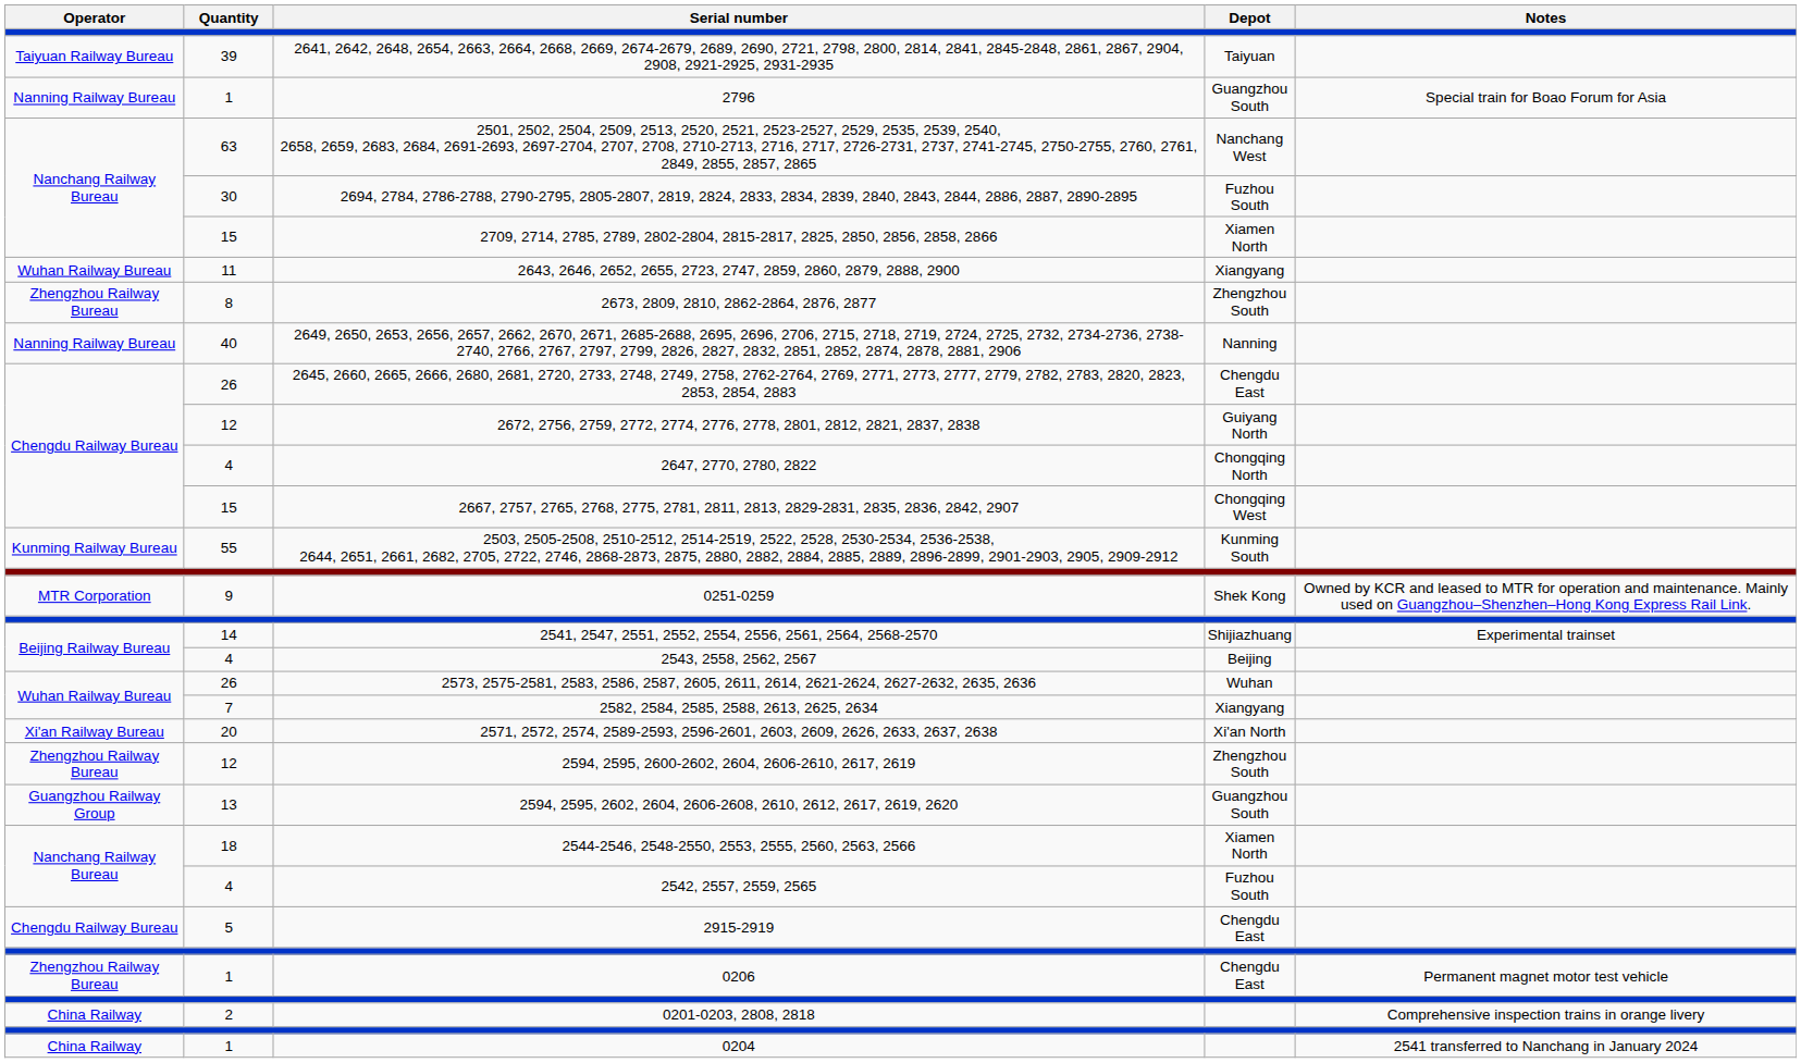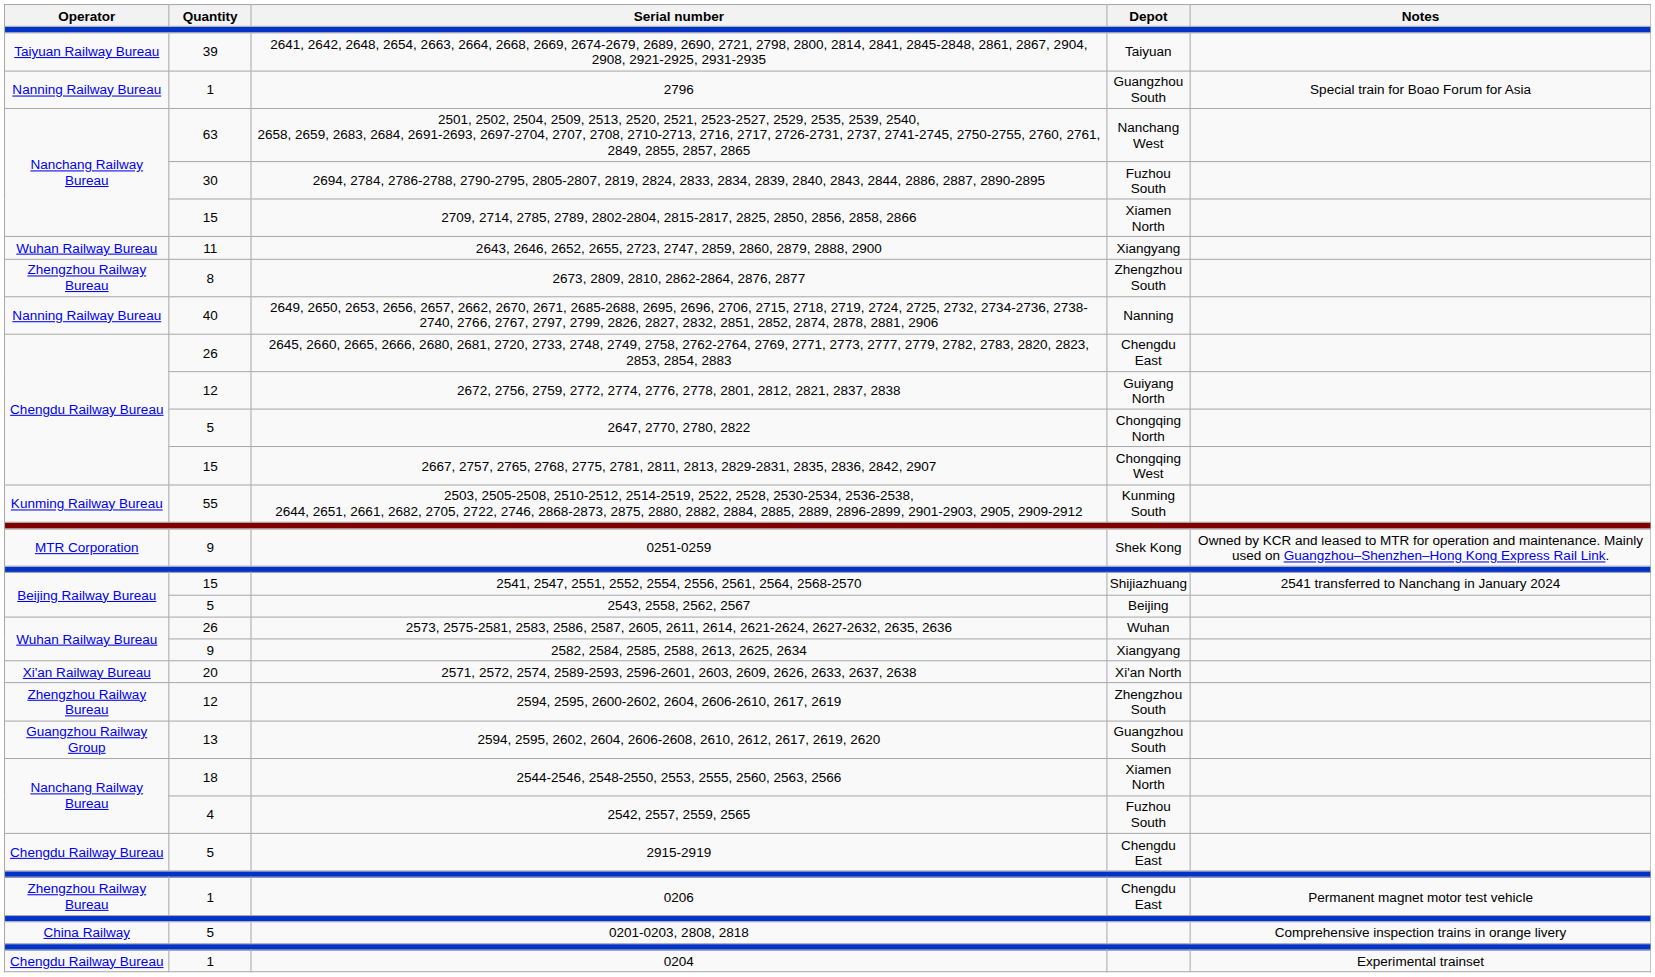 <table class="wikitable" style="width:100%; text-align: center; font-size: small;">
 <tr>
 <th style="width:10%"><strong>Operator</strong></th>
 <th style="width:5%"><strong>Quantity</strong></th>
 <th style="width:52%"><strong>Serial number</strong></th>
 <th style="width:5%"><strong>Depot</strong></th>
 <th style="width:30%"><strong>Notes</strong></th>
 </tr>
 <tr align=center bgcolor=#0033c9>
 <td colspan = 6><strong></strong></td>
 </tr>
 <tr>
 <td><a href='#'>Taiyuan Railway Bureau</a></td>
 <td>39</td>
 <td>2641, 2642, 2648, 2654, 2663, 2664, 2668, 2669, 2674-2679, 2689, 2690, 2721, 2798, 2800, 2814, 2841, 2845-2848, 2861, 2867, 2904, 2908, 2921-2925, 2931-2935</td>
 <td>Taiyuan</td>
 <td></td>
 </tr>
 <tr>
 <td><a href='#'>Nanning Railway Bureau</a></td>
 <td>1</td>
 <td>2796</td>
 <td>Guangzhou South</td>
 <td>Special train for Boao Forum for Asia</td>
 </tr>
 <tr>
 <td rowspan=3><a href='#'>Nanchang Railway Bureau</a></td>
 <td>63</td>
 <td>2501, 2502, 2504, 2509, 2513, 2520, 2521, 2523-2527, 2529, 2535, 2539, 2540, <br>2658, 2659, 2683, 2684, 2691-2693, 2697-2704, 2707, 2708, 2710-2713, 2716, 2717, 2726-2731, 2737, 2741-2745, 2750-2755, 2760, 2761, 2849, 2855, 2857, 2865</td>
 <td>Nanchang West</td>
 <td></td>
 </tr>
 <tr>
 <td>30</td>
 <td>2694, 2784, 2786-2788, 2790-2795, 2805-2807, 2819, 2824, 2833, 2834, 2839, 2840, 2843, 2844, 2886, 2887, 2890-2895</td>
 <td>Fuzhou South</td>
 <td></td>
 </tr>
 <tr>
 <td>15</td>
 <td>2709, 2714, 2785, 2789, 2802-2804, 2815-2817, 2825, 2850, 2856, 2858, 2866</td>
 <td>Xiamen North</td>
 <td></td>
 </tr>
 <tr>
 <td><a href='#'>Wuhan Railway Bureau</a></td>
 <td>11</td>
 <td>2643, 2646, 2652, 2655, 2723, 2747, 2859, 2860, 2879, 2888, 2900</td>
 <td>Xiangyang</td>
 <td></td>
 </tr>
 <tr>
 <td><a href='#'>Zhengzhou Railway Bureau</a></td>
 <td>8</td>
 <td>2673, 2809, 2810, 2862-2864, 2876, 2877</td>
 <td>Zhengzhou South</td>
 <td></td>
 </tr>
 <tr>
 <td><a href='#'>Nanning Railway Bureau</a></td>
 <td>40</td>
 <td>2649, 2650, 2653, 2656, 2657, 2662, 2670, 2671, 2685-2688, 2695, 2696, 2706, 2715, 2718, 2719, 2724, 2725, 2732, 2734-2736, 2738-2740, 2766, 2767, 2797, 2799, 2826, 2827, 2832, 2851, 2852, 2874, 2878, 2881, 2906</td>
 <td>Nanning</td>
 <td></td>
 </tr>
 <tr>
 <td rowspan=4><a href='#'>Chengdu Railway Bureau</a></td>
 <td>26</td>
 <td>2645, 2660, 2665, 2666, 2680, 2681, 2720, 2733, 2748, 2749, 2758, 2762-2764, 2769, 2771, 2773, 2777, 2779, 2782, 2783, 2820, 2823, 2853, 2854, 2883</td>
 <td>Chengdu East</td>
 <td></td>
 </tr>
 <tr>
 <td>12</td>
 <td>2672, 2756, 2759, 2772, 2774, 2776, 2778, 2801, 2812, 2821, 2837, 2838</td>
 <td>Guiyang North</td>
 <td></td>
 </tr>
 <tr>
-<td>4</td>
+<td>5</td>
 <td>2647, 2770, 2780, 2822</td>
 <td>Chongqing North</td>
 <td></td>
 </tr>
 <tr>
 <td>15</td>
 <td>2667, 2757, 2765, 2768, 2775, 2781, 2811, 2813, 2829-2831, 2835, 2836, 2842, 2907</td>
 <td>Chongqing West</td>
 <td></td>
 </tr>
 <tr>
 <td><a href='#'>Kunming Railway Bureau</a></td>
 <td>55</td>
 <td>2503, 2505-2508, 2510-2512, 2514-2519, 2522, 2528, 2530-2534, 2536-2538, <br>2644, 2651, 2661, 2682, 2705, 2722, 2746, 2868-2873, 2875, 2880, 2882, 2884, 2885, 2889, 2896-2899, 2901-2903, 2905, 2909-2912</td>
 <td>Kunming South</td>
 <td></td>
 </tr>
 <tr align=center bgcolor=#800000>
 <td colspan = 6><strong></strong></td>
 </tr>
 <tr>
 <td><a href='#'>MTR Corporation</a></td>
 <td>9</td>
 <td>0251-0259</td>
 <td>Shek Kong</td>
 <td>Owned by KCR and leased to MTR for operation and maintenance. Mainly used on <a href='#'>Guangzhou–Shenzhen–Hong Kong Express Rail Link</a>.</td>
 </tr>
 <tr align=center bgcolor=#0033c9>
 <td colspan = 6><strong></strong></td>
 </tr>
 <tr>
 <td rowspan=2><a href='#'>Beijing Railway Bureau</a></td>
-<td>14</td>
+<td>15</td>
 <td>2541, 2547, 2551, 2552, 2554, 2556, 2561, 2564, 2568-2570</td>
 <td>Shijiazhuang</td>
-<td>Experimental trainset</td>
+<td>2541 transferred to Nanchang in January 2024</td>
 </tr>
 <tr>
-<td>4</td>
+<td>5</td>
 <td>2543, 2558, 2562, 2567</td>
 <td>Beijing</td>
 <td></td>
 </tr>
 <tr>
 <td rowspan=2><a href='#'>Wuhan Railway Bureau</a></td>
 <td>26</td>
 <td>2573, 2575-2581, 2583, 2586, 2587, 2605, 2611, 2614, 2621-2624, 2627-2632, 2635, 2636</td>
 <td>Wuhan</td>
 <td></td>
 </tr>
 <tr>
-<td>7</td>
+<td>9</td>
 <td>2582, 2584, 2585, 2588, 2613, 2625, 2634</td>
 <td>Xiangyang</td>
 <td></td>
 </tr>
 <tr>
 <td><a href='#'>Xi'an Railway Bureau</a></td>
 <td>20</td>
 <td>2571, 2572, 2574, 2589-2593, 2596-2601, 2603, 2609, 2626, 2633, 2637, 2638</td>
 <td>Xi'an North</td>
 <td></td>
 </tr>
 <tr>
 <td><a href='#'>Zhengzhou Railway Bureau</a></td>
 <td>12</td>
 <td>2594, 2595, 2600-2602, 2604, 2606-2610, 2617, 2619</td>
 <td>Zhengzhou South</td>
 <td></td>
 </tr>
 <tr>
 <td><a href='#'>Guangzhou Railway Group</a></td>
 <td>13</td>
 <td>2594, 2595, 2602, 2604, 2606-2608, 2610, 2612, 2617, 2619, 2620</td>
 <td>Guangzhou South</td>
 <td></td>
 </tr>
 <tr>
 <td rowspan=2><a href='#'>Nanchang Railway Bureau</a></td>
 <td>18</td>
 <td>2544-2546, 2548-2550, 2553, 2555, 2560, 2563, 2566</td>
 <td>Xiamen North</td>
 <td></td>
 </tr>
 <tr>
 <td>4</td>
 <td>2542, 2557, 2559, 2565</td>
 <td>Fuzhou South</td>
 <td></td>
 </tr>
 <tr>
 <td><a href='#'>Chengdu Railway Bureau</a></td>
 <td>5</td>
 <td>2915-2919</td>
 <td>Chengdu East</td>
 <td></td>
 </tr>
 <tr align=center bgcolor=#0033c9>
 <td colspan = 6><strong></strong></td>
 </tr>
 <tr>
 <td><a href='#'>Zhengzhou Railway Bureau</a></td>
 <td>1</td>
 <td>0206</td>
 <td>Chengdu East</td>
 <td>Permanent magnet motor test vehicle</td>
 </tr>
 <tr align=center bgcolor=#0033c9>
 <td colspan = 6><strong></strong></td>
 </tr>
 <tr>
 <td><a href='#'>China Railway</a></td>
-<td>2</td>
+<td>5</td>
 <td>0201-0203, 2808, 2818</td>
 <td></td>
 <td>Comprehensive inspection trains in orange livery</td>
 </tr>
 <tr align=center bgcolor=#0033c9>
 <td colspan = 6><strong></strong></td>
 </tr>
 <tr>
-<td><a href='#'>China Railway</a></td>
+<td><a href='#'>Chengdu Railway Bureau</a></td>
 <td>1</td>
 <td>0204</td>
 <td></td>
-<td>2541 transferred to Nanchang in January 2024</td>
+<td>Experimental trainset</td>
 </tr>
 </table>
